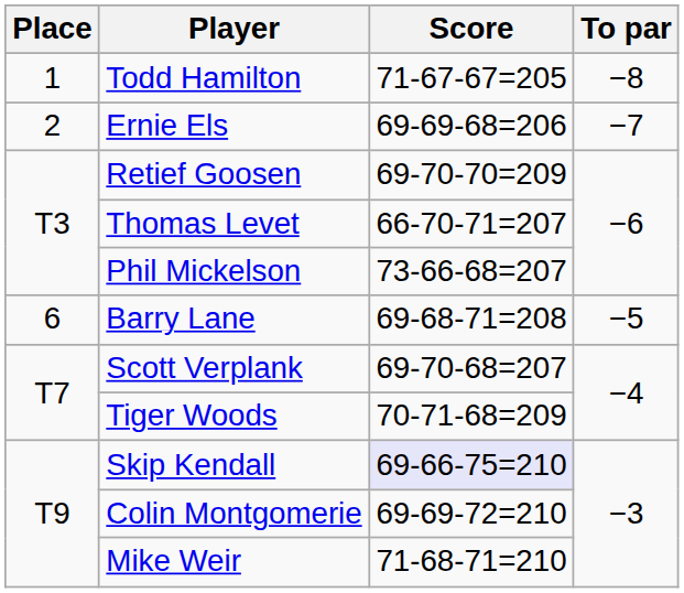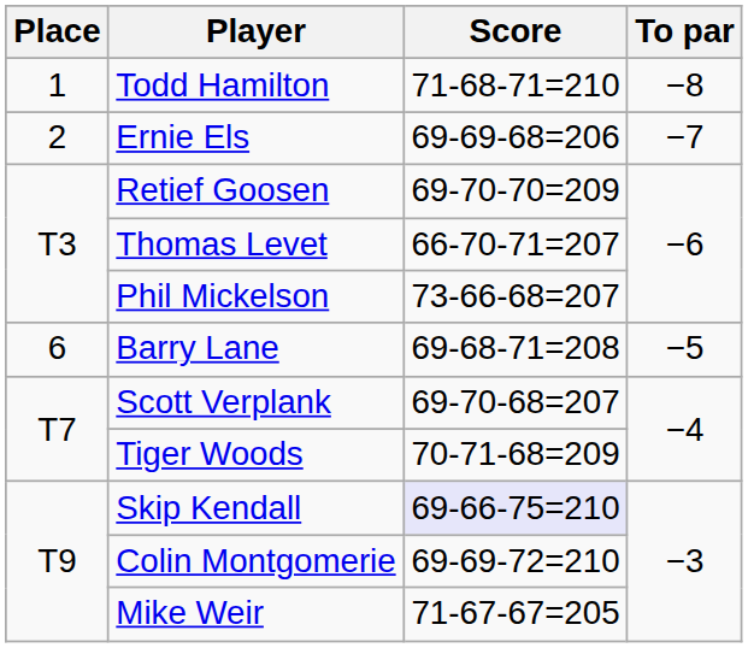 <table class="wikitable">
 <tr>
 <th>Place</th>
 <th>Player</th>
 <th>Score</th>
 <th>To par</th>
 </tr>
 <tr>
 <td align=center>1</td>
 <td> <a href='#'>Todd Hamilton</a></td>
-<td>71-67-67=205</td>
+<td>71-68-71=210</td>
 <td align=center>−8</td>
 </tr>
 <tr>
 <td align=center>2</td>
 <td> <a href='#'>Ernie Els</a></td>
 <td>69-69-68=206</td>
 <td align=center>−7</td>
 </tr>
 <tr>
 <td rowspan="3" align=center>T3</td>
 <td> <a href='#'>Retief Goosen</a></td>
 <td>69-70-70=209</td>
 <td rowspan="3" align=center>−6</td>
 </tr>
 <tr>
 <td> <a href='#'>Thomas Levet</a></td>
 <td>66-70-71=207</td>
 </tr>
 <tr>
 <td> <a href='#'>Phil Mickelson</a></td>
 <td>73-66-68=207</td>
 </tr>
 <tr>
 <td align=center>6</td>
 <td> <a href='#'>Barry Lane</a></td>
 <td>69-68-71=208</td>
 <td align=center>−5</td>
 </tr>
 <tr>
 <td rowspan="2" align=center>T7</td>
 <td> <a href='#'>Scott Verplank</a></td>
 <td>69-70-68=207</td>
 <td rowspan="2" align=center>−4</td>
 </tr>
 <tr>
 <td> <a href='#'>Tiger Woods</a></td>
 <td>70-71-68=209</td>
 </tr>
 <tr>
 <td rowspan="3" align=center>T9</td>
 <td> <a href='#'>Skip Kendall</a></td>
 <td style="background: lavender;">69-66-75=210</td>
 <td rowspan="3" align=center>−3</td>
 </tr>
 <tr>
 <td> <a href='#'>Colin Montgomerie</a></td>
 <td>69-69-72=210</td>
 </tr>
 <tr>
 <td> <a href='#'>Mike Weir</a></td>
-<td>71-68-71=210</td>
+<td>71-67-67=205</td>
 </tr>
 </table>
